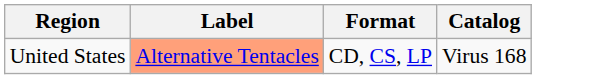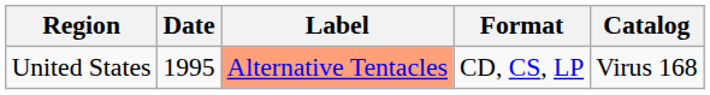 <table class="wikitable">
 <tr>
 <th>Region</th>
+<th>Date</th>
 <th>Label</th>
 <th>Format</th>
 <th>Catalog</th>
 </tr>
 <tr>
 <td>United States</td>
+<td>1995</td>
 <td style="background: lightsalmon;"><a href='#'>Alternative Tentacles</a></td>
 <td>CD, <a href='#'>CS</a>, <a href='#'>LP</a></td>
 <td>Virus 168</td>
 </tr>
 </table>
